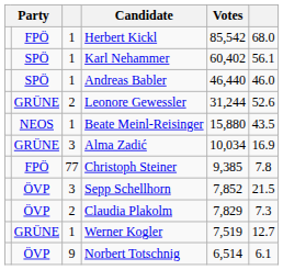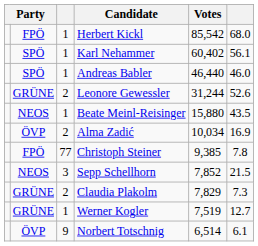 <table class="wikitable" style="font-size:90%; text-align:center">
 <tr>
 <th colspan=2>Party</th>
 <th></th>
 <th>Candidate</th>
 <th>Votes</th>
 <th></th>
 </tr>
 <tr>
 <td bgcolor=></td>
 <td><a href='#'>FPÖ</a></td>
 <td>1</td>
 <td align=left><a href='#'>Herbert Kickl</a></td>
 <td>85,542</td>
 <td>68.0</td>
 </tr>
 <tr>
 <td bgcolor=></td>
 <td><a href='#'>SPÖ</a></td>
 <td>1</td>
 <td align=left><a href='#'>Karl Nehammer</a></td>
 <td>60,402</td>
 <td>56.1</td>
 </tr>
 <tr>
 <td bgcolor=></td>
 <td><a href='#'>SPÖ</a></td>
 <td>1</td>
 <td align=left><a href='#'>Andreas Babler</a></td>
 <td>46,440</td>
 <td>46.0</td>
 </tr>
 <tr>
 <td bgcolor=></td>
 <td><a href='#'>GRÜNE</a></td>
 <td>2</td>
 <td align=left><a href='#'>Leonore Gewessler</a></td>
 <td>31,244</td>
 <td>52.6</td>
 </tr>
 <tr>
 <td bgcolor=></td>
 <td><a href='#'>NEOS</a></td>
 <td>1</td>
 <td align=left><a href='#'>Beate Meinl-Reisinger</a></td>
 <td>15,880</td>
 <td>43.5</td>
 </tr>
 <tr>
 <td bgcolor=></td>
-<td><a href='#'>GRÜNE</a></td>
-<td>3</td>
+<td><a href='#'>ÖVP</a></td>
+<td>2</td>
 <td align=left><a href='#'>Alma Zadić</a></td>
 <td>10,034</td>
 <td>16.9</td>
 </tr>
 <tr>
 <td bgcolor=></td>
 <td><a href='#'>FPÖ</a></td>
 <td>77</td>
 <td align=left><a href='#'>Christoph Steiner</a></td>
 <td>9,385</td>
 <td>7.8</td>
 </tr>
 <tr>
 <td bgcolor=></td>
-<td><a href='#'>ÖVP</a></td>
+<td><a href='#'>NEOS</a></td>
 <td>3</td>
 <td align=left><a href='#'>Sepp Schellhorn</a></td>
 <td>7,852</td>
 <td>21.5</td>
 </tr>
 <tr>
 <td bgcolor=></td>
-<td><a href='#'>ÖVP</a></td>
+<td><a href='#'>GRÜNE</a></td>
 <td>2</td>
 <td align=left><a href='#'>Claudia Plakolm</a></td>
 <td>7,829</td>
 <td>7.3</td>
 </tr>
 <tr>
 <td bgcolor=></td>
 <td><a href='#'>GRÜNE</a></td>
 <td>1</td>
 <td align=left><a href='#'>Werner Kogler</a></td>
 <td>7,519</td>
 <td>12.7</td>
 </tr>
 <tr>
 <td bgcolor=></td>
 <td><a href='#'>ÖVP</a></td>
 <td>9</td>
 <td align=left><a href='#'>Norbert Totschnig</a></td>
 <td>6,514</td>
 <td>6.1</td>
 </tr>
 </table>
